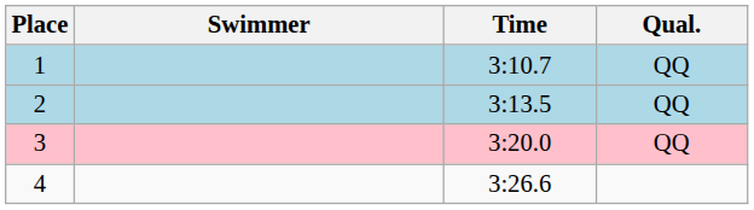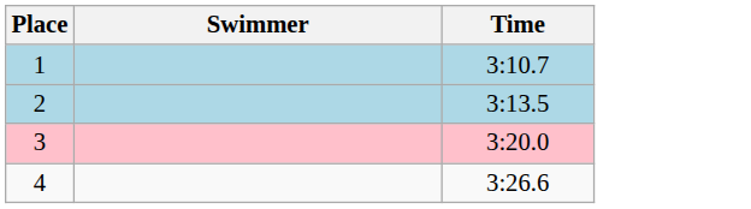 <table class=wikitable style="text-align:center">
 <tr>
 <th>Place</th>
 <th width=230>Swimmer</th>
 <th width=90>Time</th>
-<th width=90>Qual.</th>
 </tr>
 <tr bgcolor=lightblue>
 <td>1</td>
 <td align=left></td>
 <td>3:10.7</td>
-<td>QQ</td>
 </tr>
 <tr bgcolor=lightblue>
 <td>2</td>
 <td align=left></td>
 <td>3:13.5</td>
-<td>QQ</td>
 </tr>
 <tr bgcolor=pink>
 <td>3</td>
 <td align=left></td>
 <td>3:20.0</td>
-<td>QQ</td>
 </tr>
 <tr>
 <td>4</td>
 <td align=left></td>
 <td>3:26.6</td>
-<td></td>
 </tr>
 </table>
